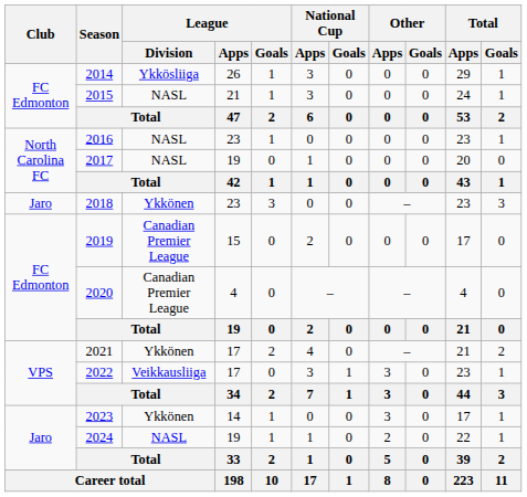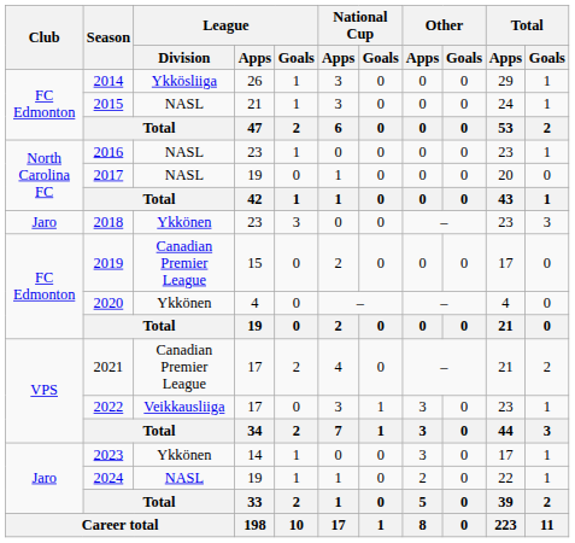 <table class="wikitable" style="text-align:center">
 <tr>
 <th rowspan="2">Club</th>
 <th rowspan="2">Season</th>
 <th colspan="3">League</th>
 <th colspan="2">National Cup</th>
 <th colspan="2">Other</th>
 <th colspan="2">Total</th>
 </tr>
 <tr>
 <th>Division</th>
 <th>Apps</th>
 <th>Goals</th>
 <th>Apps</th>
 <th>Goals</th>
 <th>Apps</th>
 <th>Goals</th>
 <th>Apps</th>
 <th>Goals</th>
 </tr>
 <tr>
 <td rowspan="3"><a href='#'>FC Edmonton</a></td>
 <td><a href='#'>2014</a></td>
 <td><a href='#'>Ykkösliiga</a></td>
 <td>26</td>
 <td>1</td>
 <td>3</td>
 <td>0</td>
 <td>0</td>
 <td>0</td>
 <td>29</td>
 <td>1</td>
 </tr>
 <tr>
 <td><a href='#'>2015</a></td>
 <td>NASL</td>
 <td>21</td>
 <td>1</td>
 <td>3</td>
 <td>0</td>
 <td>0</td>
 <td>0</td>
 <td>24</td>
 <td>1</td>
 </tr>
 <tr>
 <th colspan="2">Total</th>
 <th>47</th>
 <th>2</th>
 <th>6</th>
 <th>0</th>
 <th>0</th>
 <th>0</th>
 <th>53</th>
 <th>2</th>
 </tr>
 <tr>
 <td rowspan="3"><a href='#'>North Carolina FC</a></td>
 <td><a href='#'>2016</a></td>
 <td>NASL</td>
 <td>23</td>
 <td>1</td>
 <td>0</td>
 <td>0</td>
 <td>0</td>
 <td>0</td>
 <td>23</td>
 <td>1</td>
 </tr>
 <tr>
 <td><a href='#'>2017</a></td>
 <td>NASL</td>
 <td>19</td>
 <td>0</td>
 <td>1</td>
 <td>0</td>
 <td>0</td>
 <td>0</td>
 <td>20</td>
 <td>0</td>
 </tr>
 <tr>
 <th colspan="2">Total</th>
 <th>42</th>
 <th>1</th>
 <th>1</th>
 <th>0</th>
 <th>0</th>
 <th>0</th>
 <th>43</th>
 <th>1</th>
 </tr>
 <tr>
 <td><a href='#'>Jaro</a></td>
 <td><a href='#'>2018</a></td>
 <td><a href='#'>Ykkönen</a></td>
 <td>23</td>
 <td>3</td>
 <td>0</td>
 <td>0</td>
 <td colspan=2>–</td>
 <td>23</td>
 <td>3</td>
 </tr>
 <tr>
 <td rowspan="3"><a href='#'>FC Edmonton</a></td>
 <td><a href='#'>2019</a></td>
 <td><a href='#'>Canadian Premier League</a></td>
 <td>15</td>
 <td>0</td>
 <td>2</td>
 <td>0</td>
 <td>0</td>
 <td>0</td>
 <td>17</td>
 <td>0</td>
 </tr>
 <tr>
 <td><a href='#'>2020</a></td>
-<td>Canadian Premier League</td>
+<td>Ykkönen</td>
 <td>4</td>
 <td>0</td>
 <td colspan=2>–</td>
 <td colspan=2>–</td>
 <td>4</td>
 <td>0</td>
 </tr>
 <tr>
 <th colspan="2">Total</th>
 <th>19</th>
 <th>0</th>
 <th>2</th>
 <th>0</th>
 <th>0</th>
 <th>0</th>
 <th>21</th>
 <th>0</th>
 </tr>
 <tr>
 <td rowspan=3><a href='#'>VPS</a></td>
 <td>2021</td>
-<td>Ykkönen</td>
+<td>Canadian Premier League</td>
 <td>17</td>
 <td>2</td>
 <td>4</td>
 <td>0</td>
 <td colspan=2>–</td>
 <td>21</td>
 <td>2</td>
 </tr>
 <tr>
 <td><a href='#'>2022</a></td>
 <td><a href='#'>Veikkausliiga</a></td>
 <td>17</td>
 <td>0</td>
 <td>3</td>
 <td>1</td>
 <td>3</td>
 <td>0</td>
 <td>23</td>
 <td>1</td>
 </tr>
 <tr>
 <th colspan="2">Total</th>
 <th>34</th>
 <th>2</th>
 <th>7</th>
 <th>1</th>
 <th>3</th>
 <th>0</th>
 <th>44</th>
 <th>3</th>
 </tr>
 <tr>
 <td rowspan=3><a href='#'>Jaro</a></td>
 <td><a href='#'>2023</a></td>
 <td>Ykkönen</td>
 <td>14</td>
 <td>1</td>
 <td>0</td>
 <td>0</td>
 <td>3</td>
 <td>0</td>
 <td>17</td>
 <td>1</td>
 </tr>
 <tr>
 <td><a href='#'>2024</a></td>
 <td><a href='#'>NASL</a></td>
 <td>19</td>
 <td>1</td>
 <td>1</td>
 <td>0</td>
 <td>2</td>
 <td>0</td>
 <td>22</td>
 <td>1</td>
 </tr>
 <tr>
 <th colspan="2">Total</th>
 <th>33</th>
 <th>2</th>
 <th>1</th>
 <th>0</th>
 <th>5</th>
 <th>0</th>
 <th>39</th>
 <th>2</th>
 </tr>
 <tr>
 <th colspan="3">Career total</th>
 <th>198</th>
 <th>10</th>
 <th>17</th>
 <th>1</th>
 <th>8</th>
 <th>0</th>
 <th>223</th>
 <th>11</th>
 </tr>
 </table>
